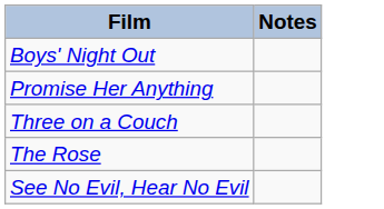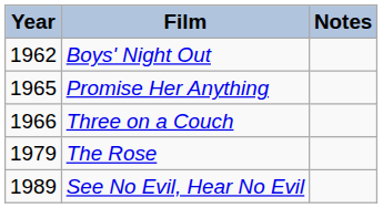 <table class="wikitable" style="font-size:95%;">
 <tr>
+<th style="background:#B0C4DE;">Year</th>
 <th style="background:#B0C4DE;">Film</th>
 <th style="background:#B0C4DE;">Notes</th>
 </tr>
 <tr>
+<td>1962</td>
 <td><em><a href='#'>Boys' Night Out</a></em></td>
 <td></td>
 </tr>
 <tr>
+<td>1965</td>
 <td><em><a href='#'>Promise Her Anything</a></em></td>
 <td></td>
 </tr>
 <tr>
+<td>1966</td>
 <td><em><a href='#'>Three on a Couch</a></em></td>
 <td></td>
 </tr>
 <tr>
+<td>1979</td>
 <td><em><a href='#'>The Rose</a></em></td>
 <td></td>
 </tr>
 <tr>
+<td>1989</td>
 <td><em><a href='#'>See No Evil, Hear No Evil</a></em></td>
 <td></td>
 </tr>
 </table>
